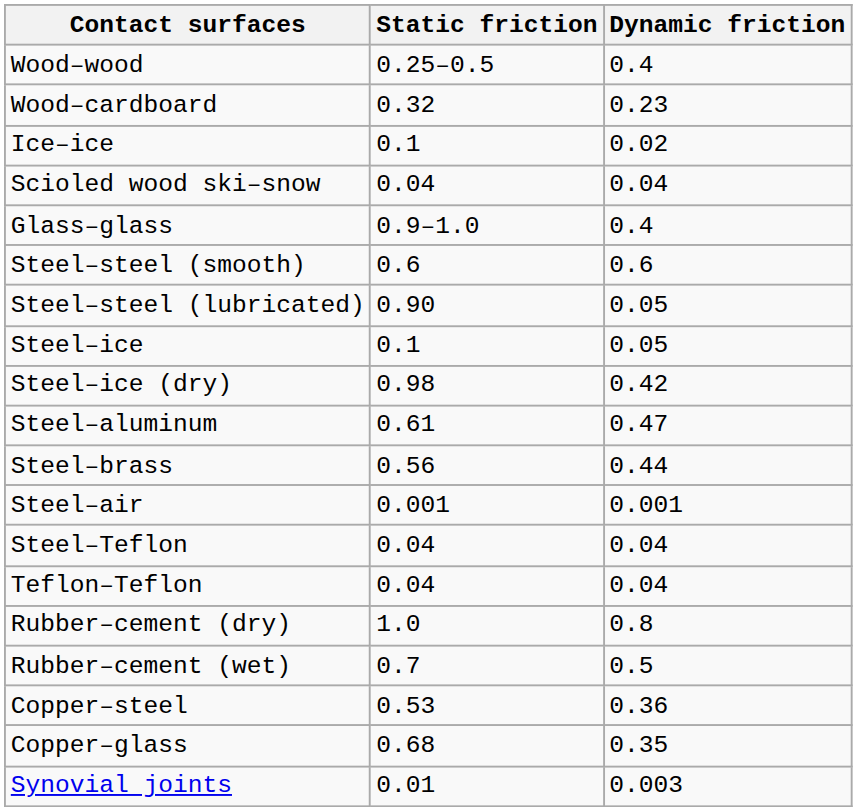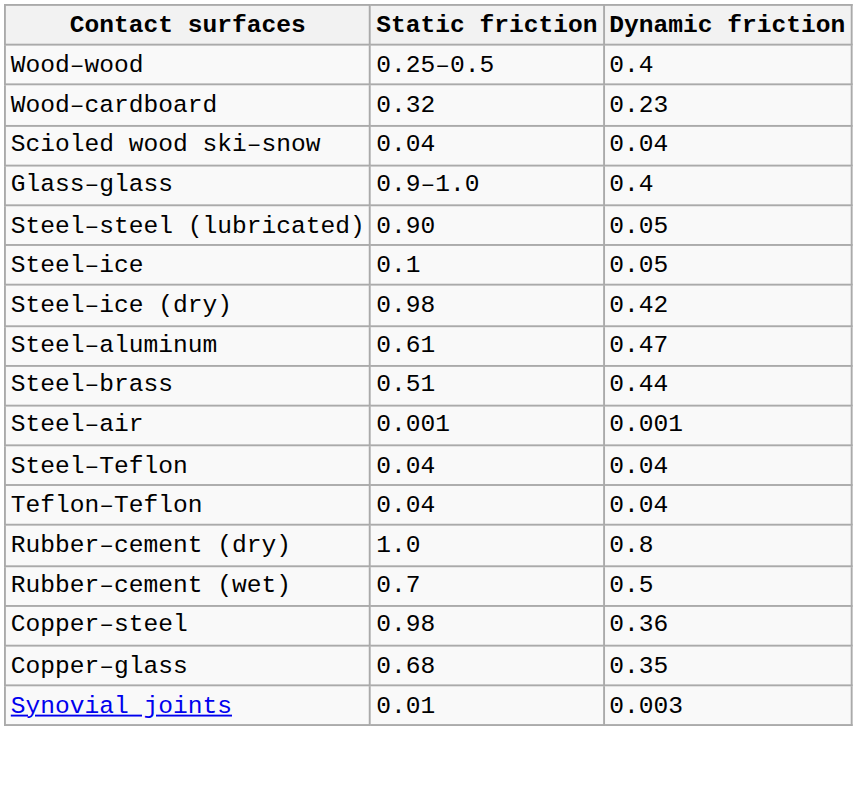 <table class="wikitable">
 <tr>
 <th>Contact surfaces</th>
 <th>Static friction</th>
 <th>Dynamic friction</th>
 </tr>
 <tr>
 <td>Wood–wood</td>
 <td>0.25–0.5</td>
 <td>0.4</td>
 </tr>
 <tr>
 <td>Wood–cardboard</td>
 <td>0.32</td>
 <td>0.23</td>
 </tr>
 <tr>
-<td>Ice–ice</td>
-<td>0.1</td>
-<td>0.02</td>
-</tr>
-<tr>
 <td>Scioled wood ski–snow</td>
 <td>0.04</td>
 <td>0.04</td>
 </tr>
 <tr>
 <td>Glass–glass</td>
 <td>0.9–1.0</td>
 <td>0.4</td>
-</tr>
-<tr>
-<td>Steel–steel (smooth)</td>
-<td>0.6</td>
-<td>0.6</td>
 </tr>
 <tr>
 <td>Steel–steel (lubricated)</td>
 <td>0.90</td>
 <td>0.05</td>
 </tr>
 <tr>
 <td>Steel–ice</td>
 <td>0.1</td>
 <td>0.05</td>
 </tr>
 <tr>
 <td>Steel–ice (dry)</td>
 <td>0.98</td>
 <td>0.42</td>
 </tr>
 <tr>
 <td>Steel–aluminum</td>
 <td>0.61</td>
 <td>0.47</td>
 </tr>
 <tr>
 <td>Steel–brass</td>
-<td>0.56</td>
+<td>0.51</td>
 <td>0.44</td>
 </tr>
 <tr>
 <td>Steel–air</td>
 <td>0.001</td>
 <td>0.001</td>
 </tr>
 <tr>
 <td>Steel–Teflon</td>
 <td>0.04</td>
 <td>0.04</td>
 </tr>
 <tr>
 <td>Teflon–Teflon</td>
 <td>0.04</td>
 <td>0.04</td>
 </tr>
 <tr>
 <td>Rubber–cement (dry)</td>
 <td>1.0</td>
 <td>0.8</td>
 </tr>
 <tr>
 <td>Rubber–cement (wet)</td>
 <td>0.7</td>
 <td>0.5</td>
 </tr>
 <tr>
 <td>Copper–steel</td>
-<td>0.53</td>
+<td>0.98</td>
 <td>0.36</td>
 </tr>
 <tr>
 <td>Copper–glass</td>
 <td>0.68</td>
 <td>0.35</td>
 </tr>
 <tr>
 <td><a href='#'>Synovial joints</a></td>
 <td>0.01</td>
 <td>0.003</td>
 </tr>
 </table>
